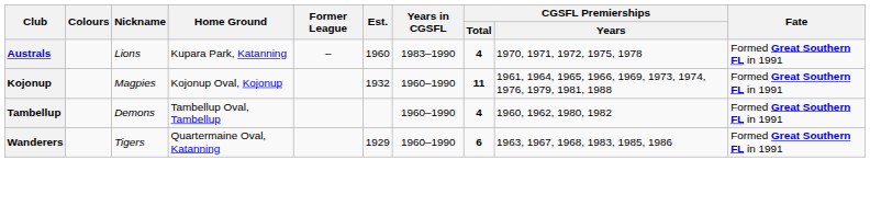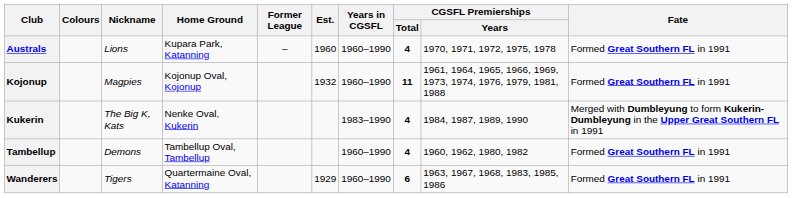 <table class="wikitable sortable" style="text-align:center; width:100%">
 <tr>
 <th rowspan="2">Club</th>
 <th rowspan="2">Colours</th>
 <th rowspan="2">Nickname</th>
 <th rowspan="2">Home Ground</th>
 <th rowspan="2">Former League</th>
 <th rowspan="2">Est.</th>
 <th rowspan="2">Years in CGSFL</th>
 <th colspan="2">CGSFL Premierships</th>
 <th rowspan="2">Fate</th>
 </tr>
 <tr>
 <th>Total</th>
 <th>Years</th>
 </tr>
 <tr>
 <th style="text-align:left"><a href='#'>Australs</a></th>
 <td></td>
 <td align="left"><em>Lions</em></td>
 <td align="left">Kupara Park, <a href='#'>Katanning</a></td>
 <td>–</td>
 <td>1960</td>
-<td>1983–1990</td>
+<td>1960–1990</td>
 <td><strong>4</strong></td>
 <td align="left">1970, 1971, 1972, 1975, 1978</td>
 <td align="left">Formed <a href='#'><strong>Great Southern FL</strong></a> in 1991</td>
 </tr>
 <tr>
 <th style="text-align:left">Kojonup</th>
 <td></td>
 <td align="left"><em>Magpies</em></td>
 <td align="left">Kojonup Oval, <a href='#'>Kojonup</a></td>
 <td></td>
 <td>1932</td>
 <td>1960–1990</td>
 <td><strong>11</strong></td>
 <td align="left">1961, 1964, 1965, 1966, 1969, 1973, 1974, 1976, 1979, 1981, 1988</td>
 <td align="left">Formed <a href='#'><strong>Great Southern FL</strong></a> in 1991</td>
+</tr>
+<tr>
+<th style="text-align:left">Kukerin</th>
+<td></td>
+<td align="left"><em>The Big K, Kats</em></td>
+<td align="left">Nenke Oval, <a href='#'>Kukerin</a></td>
+<td></td>
+<td></td>
+<td>1983–1990</td>
+<td><strong>4</strong></td>
+<td align="left">1984, 1987, 1989, 1990</td>
+<td align="left">Merged with <strong>Dumbleyung</strong> to form <strong>Kukerin-Dumbleyung</strong> in the <strong><a href='#'>Upper Great Southern FL</a></strong> in 1991</td>
 </tr>
 <tr>
 <th style="text-align:left">Tambellup</th>
 <td></td>
 <td align="left"><em>Demons</em></td>
 <td align="left">Tambellup Oval, <a href='#'>Tambellup</a></td>
 <td></td>
 <td></td>
 <td>1960–1990</td>
 <td><strong>4</strong></td>
 <td align="left">1960, 1962, 1980, 1982</td>
 <td align="left">Formed <a href='#'><strong>Great Southern FL</strong></a> in 1991</td>
 </tr>
 <tr>
 <th style="text-align:left">Wanderers</th>
 <td></td>
 <td align="left"><em>Tigers</em></td>
 <td align="left">Quartermaine Oval, <a href='#'>Katanning</a></td>
 <td></td>
 <td>1929</td>
 <td>1960–1990</td>
 <td><strong>6</strong></td>
 <td align="left">1963, 1967, 1968, 1983, 1985, 1986</td>
 <td align="left">Formed <a href='#'><strong>Great Southern FL</strong></a> in 1991</td>
 </tr>
 </table>
